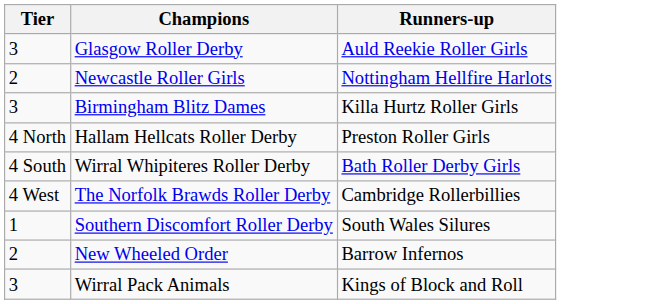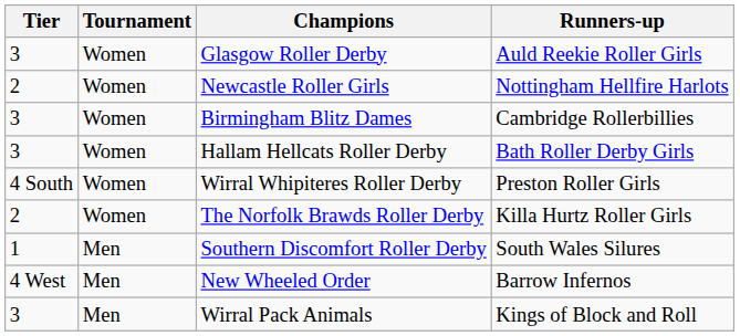 <table class="wikitable">
 <tr>
 <th>Tier</th>
+<th>Tournament</th>
 <th>Champions</th>
 <th>Runners-up</th>
 </tr>
 <tr>
 <td>3</td>
+<td>Women</td>
 <td><a href='#'>Glasgow Roller Derby</a></td>
 <td><a href='#'>Auld Reekie Roller Girls</a></td>
 </tr>
 <tr>
 <td>2</td>
+<td>Women</td>
 <td><a href='#'>Newcastle Roller Girls</a></td>
 <td><a href='#'>Nottingham Hellfire Harlots</a></td>
 </tr>
 <tr>
 <td>3</td>
+<td>Women</td>
 <td><a href='#'>Birmingham Blitz Dames</a></td>
+<td>Cambridge Rollerbillies</td>
+</tr>
+<tr>
+<td>3</td>
+<td>Women</td>
+<td>Hallam Hellcats Roller Derby</td>
+<td><a href='#'>Bath Roller Derby Girls</a></td>
+</tr>
+<tr>
+<td>4 South</td>
+<td>Women</td>
+<td>Wirral Whipiteres Roller Derby</td>
+<td>Preston Roller Girls</td>
+</tr>
+<tr>
+<td>2</td>
+<td>Women</td>
+<td><a href='#'>The Norfolk Brawds Roller Derby</a></td>
 <td>Killa Hurtz Roller Girls</td>
 </tr>
 <tr>
-<td>4 North</td>
-<td>Hallam Hellcats Roller Derby</td>
-<td>Preston Roller Girls</td>
-</tr>
-<tr>
-<td>4 South</td>
-<td>Wirral Whipiteres Roller Derby</td>
-<td><a href='#'>Bath Roller Derby Girls</a></td>
-</tr>
-<tr>
-<td>4 West</td>
-<td><a href='#'>The Norfolk Brawds Roller Derby</a></td>
-<td>Cambridge Rollerbillies</td>
-</tr>
-<tr>
 <td>1</td>
+<td>Men</td>
 <td><a href='#'>Southern Discomfort Roller Derby</a></td>
 <td>South Wales Silures</td>
 </tr>
 <tr>
-<td>2</td>
+<td>4 West</td>
+<td>Men</td>
 <td><a href='#'>New Wheeled Order</a></td>
 <td>Barrow Infernos</td>
 </tr>
 <tr>
 <td>3</td>
+<td>Men</td>
 <td>Wirral Pack Animals</td>
 <td>Kings of Block and Roll</td>
 </tr>
 </table>
